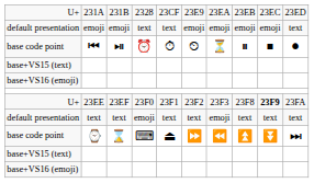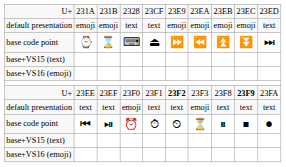 <table class="wikitable nounderlines" style="border-collapse:collapse;background:#FFFFFF;font-size:large;text-align:center">
 <tr style="background:#F8F8F8;font-size:small">
 <td style="text-align:right">U+</td>
 <td>231A</td>
 <td>231B</td>
 <td>2328</td>
 <td>23CF</td>
 <td>23E9</td>
 <td>23EA</td>
 <td>23EB</td>
 <td>23EC</td>
 <td>23ED</td>
 </tr>
 <tr style="background:#F8F8F8;font-size:small">
 <td style="text-align:left">default presentation</td>
 <td>emoji</td>
 <td>emoji</td>
 <td>text</td>
 <td>text</td>
 <td>emoji</td>
 <td>emoji</td>
 <td>emoji</td>
 <td>emoji</td>
+<td>text</td>
+</tr>
+<tr>
+<td style="background:#F8F8F8;font-size:small;text-align:left">base code point</td>
+<td>⌚</td>
+<td>⌛</td>
+<td>⌨</td>
+<td>⏏</td>
+<td>⏩</td>
+<td>⏪</td>
+<td>⏫</td>
+<td>⏬</td>
+<td>⏭</td>
+</tr>
+<tr>
+<td style="background:#F8F8F8;font-size:small;text-align:left">base+VS15 (text)</td>
+<td></td>
+<td></td>
+<td></td>
+<td></td>
+<td></td>
+<td></td>
+<td></td>
+<td></td>
+<td></td>
+</tr>
+<tr>
+<td style="background:#F8F8F8;font-size:small;text-align:left">base+VS16 (emoji)</td>
+<td></td>
+<td></td>
+<td></td>
+<td></td>
+<td></td>
+<td></td>
+<td></td>
+<td></td>
+<td></td>
+</tr>
+<tr>
+<td colspan="10"></td>
+</tr>
+<tr style="background:#F8F8F8;font-size:small">
+<td style="text-align:right">U+</td>
+<td>23EE</td>
+<td>23EF</td>
+<td>23F0</td>
+<td>23F1</td>
+<td><strong>23F2</strong></td>
+<td>23F3</td>
+<td>23F8</td>
+<td><strong>23F9</strong></td>
+<td>23FA</td>
+</tr>
+<tr style="background:#F8F8F8;font-size:small">
+<td style="text-align:left">default presentation</td>
+<td>text</td>
+<td>text</td>
+<td>emoji</td>
+<td>text</td>
+<td>text</td>
+<td>emoji</td>
+<td>text</td>
+<td>text</td>
 <td>text</td>
 </tr>
 <tr>
 <td style="background:#F8F8F8;font-size:small;text-align:left">base code point</td>
 <td>⏮</td>
 <td>⏯</td>
 <td>⏰</td>
 <td>⏱</td>
 <td>⏲</td>
 <td>⏳</td>
 <td>⏸</td>
 <td>⏹</td>
 <td>⏺</td>
 </tr>
 <tr>
 <td style="background:#F8F8F8;font-size:small;text-align:left">base+VS15 (text)</td>
 <td></td>
 <td></td>
 <td></td>
 <td></td>
 <td></td>
 <td></td>
 <td></td>
 <td></td>
 <td></td>
 </tr>
 <tr>
 <td style="background:#F8F8F8;font-size:small;text-align:left">base+VS16 (emoji)</td>
 <td></td>
 <td></td>
 <td></td>
 <td></td>
 <td></td>
 <td></td>
 <td></td>
 <td></td>
 <td></td>
 </tr>
-<tr>
-<td colspan="10"></td>
-</tr>
-<tr style="background:#F8F8F8;font-size:small">
-<td style="text-align:right">U+</td>
-<td>23EE</td>
-<td>23EF</td>
-<td>23F0</td>
-<td>23F1</td>
-<td>23F2</td>
-<td>23F3</td>
-<td>23F8</td>
-<td><strong>23F9</strong></td>
-<td>23FA</td>
-</tr>
-<tr style="background:#F8F8F8;font-size:small">
-<td style="text-align:left">default presentation</td>
-<td>text</td>
-<td>text</td>
-<td>emoji</td>
-<td>text</td>
-<td>text</td>
-<td>emoji</td>
-<td>text</td>
-<td>text</td>
-<td>text</td>
-</tr>
-<tr>
-<td style="background:#F8F8F8;font-size:small;text-align:left">base code point</td>
-<td>⌚</td>
-<td>⌛</td>
-<td>⌨</td>
-<td>⏏</td>
-<td>⏩</td>
-<td>⏪</td>
-<td>⏫</td>
-<td>⏬</td>
-<td>⏭</td>
-</tr>
-<tr>
-<td style="background:#F8F8F8;font-size:small;text-align:left">base+VS15 (text)</td>
-<td></td>
-<td></td>
-<td></td>
-<td></td>
-<td></td>
-<td></td>
-<td></td>
-<td></td>
-<td></td>
-</tr>
-<tr>
-<td style="background:#F8F8F8;font-size:small;text-align:left">base+VS16 (emoji)</td>
-<td></td>
-<td></td>
-<td></td>
-<td></td>
-<td></td>
-<td></td>
-<td></td>
-<td></td>
-<td></td>
-</tr>
 </table>
